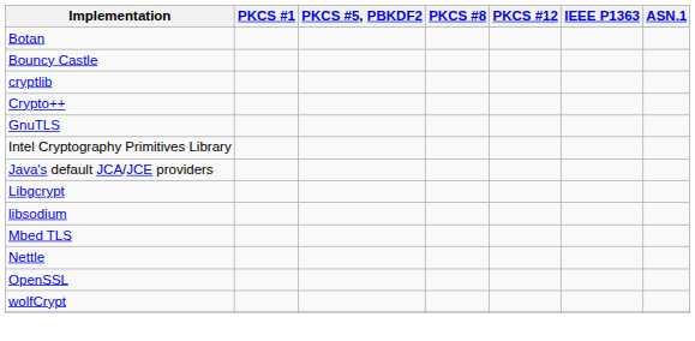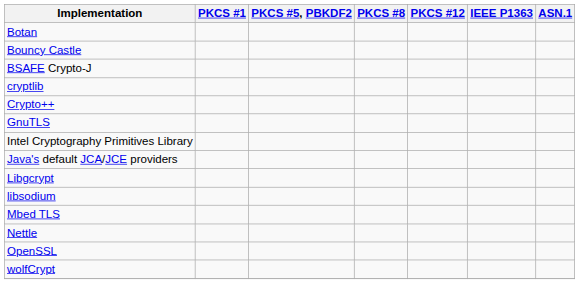 <table class="wikitable sortable sort-under" style="text-align: left">
 <tr>
 <th>Implementation</th>
 <th><a href='#'>PKCS #1</a></th>
 <th><a href='#'>PKCS #5</a>, <a href='#'>PBKDF2</a></th>
 <th><a href='#'>PKCS #8</a></th>
 <th><a href='#'>PKCS #12</a></th>
 <th><a href='#'>IEEE P1363</a></th>
 <th><a href='#'>ASN.1</a></th>
 </tr>
 <tr>
 <td><a href='#'>Botan</a></td>
 <td></td>
 <td></td>
 <td></td>
 <td></td>
 <td></td>
 <td></td>
 </tr>
 <tr>
 <td><a href='#'>Bouncy Castle</a></td>
+<td></td>
+<td></td>
+<td></td>
+<td></td>
+<td></td>
+<td></td>
+</tr>
+<tr>
+<td><a href='#'>BSAFE</a> Crypto-J</td>
 <td></td>
 <td></td>
 <td></td>
 <td></td>
 <td></td>
 <td></td>
 </tr>
 <tr>
 <td><a href='#'>cryptlib</a></td>
 <td></td>
 <td></td>
 <td></td>
 <td></td>
 <td></td>
 <td></td>
 </tr>
 <tr>
 <td><a href='#'>Crypto++</a></td>
 <td></td>
 <td></td>
 <td></td>
 <td></td>
 <td></td>
 <td></td>
 </tr>
 <tr>
 <td><a href='#'>GnuTLS</a></td>
 <td></td>
 <td></td>
 <td></td>
 <td></td>
 <td></td>
 <td></td>
 </tr>
 <tr>
 <td>Intel Cryptography Primitives Library</td>
 <td></td>
 <td></td>
 <td></td>
 <td></td>
 <td></td>
 <td></td>
 </tr>
 <tr>
 <td><a href='#'>Java's</a> default <a href='#'>JCA</a>/<a href='#'>JCE</a> providers</td>
 <td></td>
 <td></td>
 <td></td>
 <td></td>
 <td></td>
 <td></td>
 </tr>
 <tr>
 <td><a href='#'>Libgcrypt</a></td>
 <td></td>
 <td></td>
 <td></td>
 <td></td>
 <td></td>
 <td></td>
 </tr>
 <tr>
 <td><a href='#'>libsodium</a></td>
 <td></td>
 <td></td>
 <td></td>
 <td></td>
 <td></td>
 <td></td>
 </tr>
 <tr>
 <td><a href='#'>Mbed TLS</a></td>
 <td></td>
 <td></td>
 <td></td>
 <td></td>
 <td></td>
 <td></td>
 </tr>
 <tr>
 <td><a href='#'>Nettle</a></td>
 <td></td>
 <td></td>
 <td></td>
 <td></td>
 <td></td>
 <td></td>
 </tr>
 <tr>
 <td><a href='#'>OpenSSL</a></td>
 <td></td>
 <td></td>
 <td></td>
 <td></td>
 <td></td>
 <td></td>
 </tr>
 <tr>
 <td><a href='#'>wolfCrypt</a></td>
 <td></td>
 <td></td>
 <td></td>
 <td></td>
 <td></td>
 <td></td>
 </tr>
 <tr>
 </tr>
 </table>
